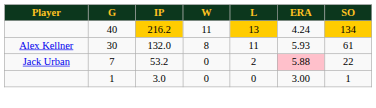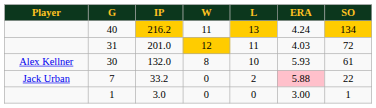 <table class="wikitable sortable">
 <tr>
 <th style="background:#0C371D;color:#ffc322;" width="16%">Player</th>
 <th style="background:#0C371D;color:#ffc322;" width="9%">G</th>
 <th style="background:#0C371D;color:#ffc322;" width="9%">IP</th>
 <th style="background:#0C371D;color:#ffc322;" width="9%">W</th>
 <th style="background:#0C371D;color:#ffc322;" width="9%">L</th>
 <th style="background:#0C371D;color:#ffc322;" width="9%">ERA</th>
 <th style="background:#0C371D;color:#ffc322;" width="9%">SO</th>
 </tr>
 <tr align="center">
 <td></td>
 <td>40</td>
 <td bgcolor="#FFCC00">216.2</td>
 <td>11</td>
 <td bgcolor="#FFCC00">13</td>
 <td>4.24</td>
 <td bgcolor="#FFCC00">134</td>
 </tr>
 <tr align="center">
+<td></td>
+<td>31</td>
+<td>201.0</td>
+<td bgcolor="#FFCC00">12</td>
+<td>11</td>
+<td>4.03</td>
+<td>72</td>
+</tr>
+<tr align="center">
 <td><a href='#'>Alex Kellner</a></td>
 <td>30</td>
 <td>132.0</td>
 <td>8</td>
-<td>11</td>
+<td>10</td>
 <td>5.93</td>
 <td>61</td>
 </tr>
 <tr align=center>
 <td><a href='#'>Jack Urban</a></td>
 <td>7</td>
-<td>53.2</td>
+<td>33.2</td>
 <td>0</td>
 <td>2</td>
 <td style="background: pink;">5.88</td>
 <td>22</td>
 </tr>
 <tr align=center>
 <td></td>
 <td>1</td>
 <td>3.0</td>
 <td>0</td>
 <td>0</td>
 <td>3.00</td>
 <td>1</td>
 </tr>
 </table>
